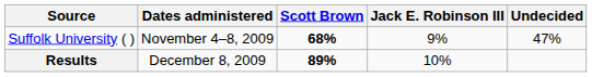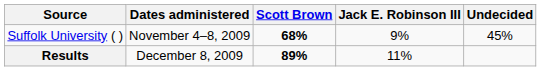 <table class="wikitable" style="text-align:center">
 <tr valign=bottom>
 <th>Source</th>
 <th>Dates administered</th>
 <th><a href='#'>Scott Brown</a></th>
 <th>Jack E. Robinson III</th>
 <th>Undecided</th>
 </tr>
 <tr>
 <td><a href='#'>Suffolk University</a> ( )</td>
 <td>November 4–8, 2009</td>
 <td><strong>68%</strong></td>
 <td>9%</td>
-<td>47%</td>
+<td>45%</td>
 </tr>
 <tr>
 <th>Results</th>
 <td>December 8, 2009</td>
 <td><strong>89%</strong></td>
-<td>10%</td>
+<td>11%</td>
 <td></td>
 </tr>
 </table>
